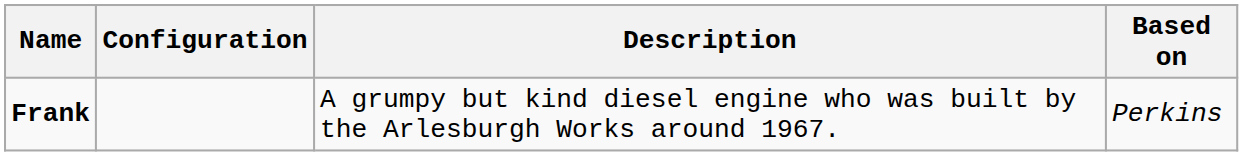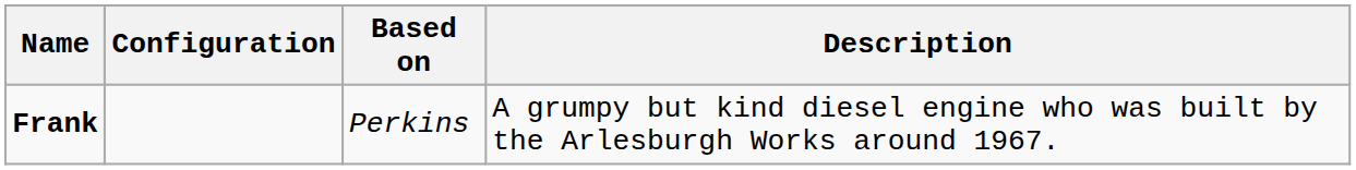 <table class="wikitable">
 <tr>
 <th>Name</th>
 <th>Configuration</th>
+<th>Based on</th>
 <th>Description</th>
-<th>Based on</th>
 </tr>
 <tr>
 <td><strong>Frank</strong></td>
 <td></td>
+<td><em>Perkins</em></td>
 <td>A grumpy but kind diesel engine who was built by the Arlesburgh Works around 1967.</td>
-<td><em>Perkins</em></td>
 </tr>
 </table>
